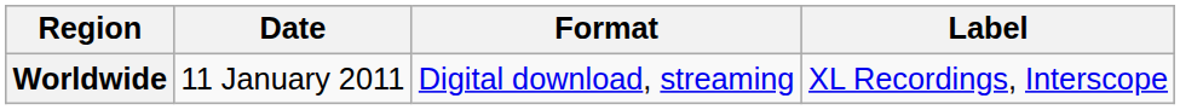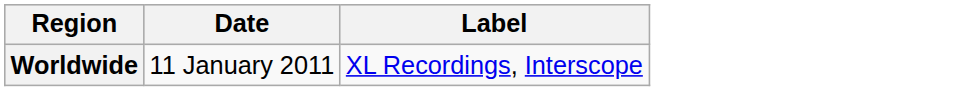 <table class="wikitable plainrowheaders">
 <tr>
 <th scope="col">Region</th>
 <th scope="col">Date</th>
-<th scope="col">Format</th>
 <th scope="col">Label</th>
 </tr>
 <tr>
 <th scope="row">Worldwide</th>
 <td>11 January 2011</td>
-<td><a href='#'>Digital download</a>, <a href='#'>streaming</a></td>
 <td><a href='#'>XL Recordings</a>, <a href='#'>Interscope</a></td>
 </tr>
 </table>
